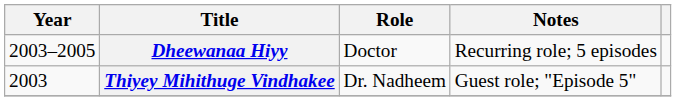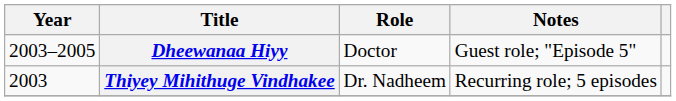 <table class="wikitable sortable plainrowheaders">
 <tr style="background:#ccc; text-align:center;">
 <th scope="col">Year</th>
 <th scope="col">Title</th>
 <th scope="col">Role</th>
 <th scope="col">Notes</th>
 <th scope="col" class="unsortable"></th>
 </tr>
 <tr>
 <td>2003–2005</td>
 <th scope="row"><em><a href='#'>Dheewanaa Hiyy</a></em></th>
 <td>Doctor</td>
-<td>Recurring role; 5 episodes</td>
+<td>Guest role; "Episode 5"</td>
 <td></td>
 </tr>
 <tr>
 <td>2003</td>
 <th scope="row"><em><a href='#'>Thiyey Mihithuge Vindhakee</a></em></th>
 <td>Dr. Nadheem</td>
-<td>Guest role; "Episode 5"</td>
+<td>Recurring role; 5 episodes</td>
 <td style="text-align: center;"></td>
 </tr>
 <tr>
 </tr>
 </table>
